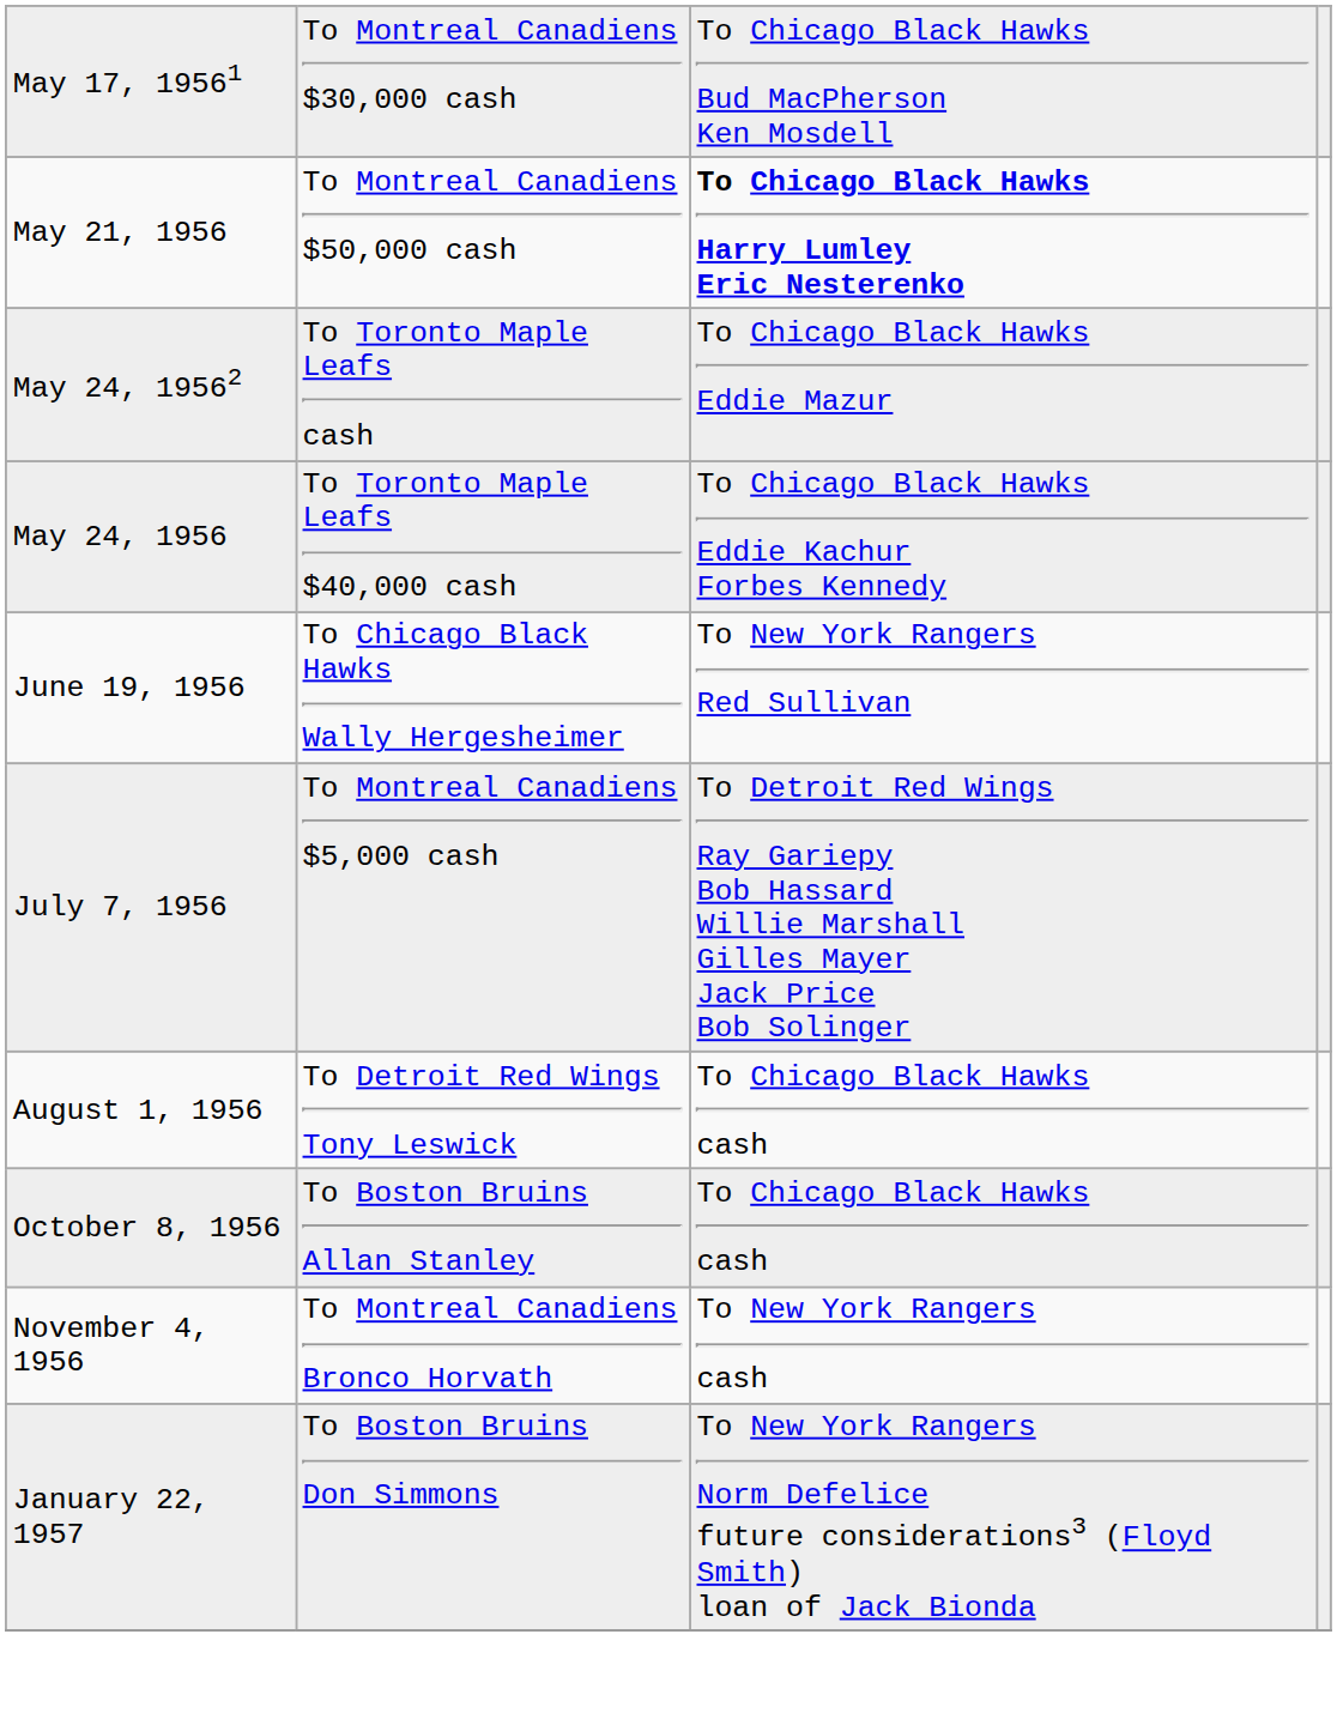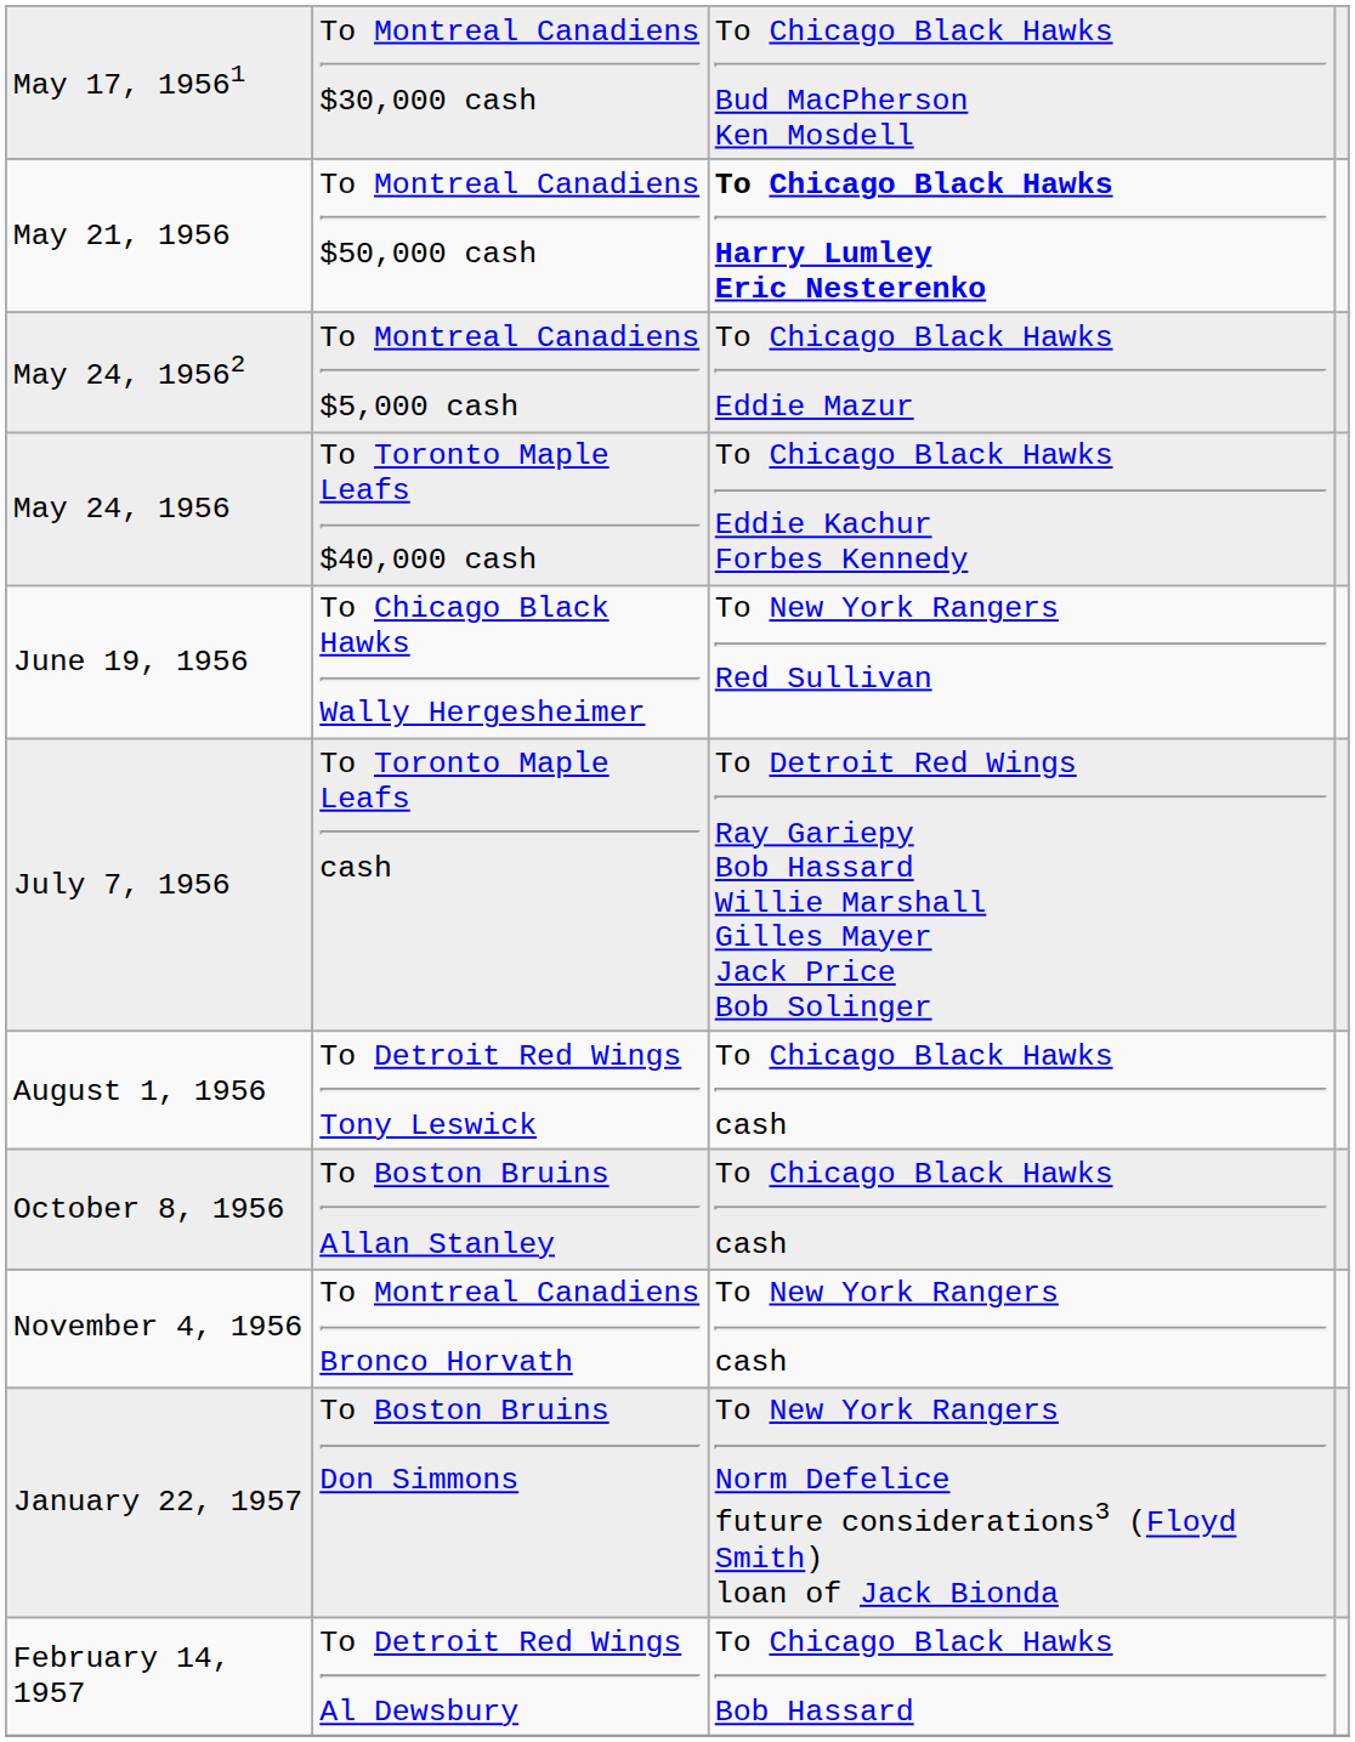 <table class="wikitable" style="border:1px solid #999999; width:580px;">
 <tr bgcolor="eeeeee">
 <td>May 17, 1956<sup>1</sup></td>
 <td valign="top">To <a href='#'>Montreal Canadiens</a><hr>$30,000 cash</td>
 <td valign="top">To <a href='#'>Chicago Black Hawks</a><hr><a href='#'>Bud MacPherson</a><br><a href='#'>Ken Mosdell</a></td>
 <td></td>
 </tr>
 <tr>
 <td>May 21, 1956</td>
 <td valign="top">To <a href='#'>Montreal Canadiens</a><hr>$50,000 cash</td>
 <td valign="top"><strong>To <a href='#'>Chicago Black Hawks</a><hr><a href='#'>Harry Lumley</a><br><a href='#'>Eric Nesterenko</a></strong></td>
 <td></td>
 </tr>
 <tr bgcolor="eeeeee">
 <td>May 24, 1956<sup>2</sup></td>
-<td valign="top">To <a href='#'>Toronto Maple Leafs</a><hr>cash</td>
+<td valign="top">To <a href='#'>Montreal Canadiens</a><hr>$5,000 cash</td>
 <td valign="top">To <a href='#'>Chicago Black Hawks</a><hr><a href='#'>Eddie Mazur</a></td>
 <td></td>
 </tr>
 <tr bgcolor="eeeeee">
 <td>May 24, 1956</td>
 <td valign="top">To <a href='#'>Toronto Maple Leafs</a><hr>$40,000 cash</td>
 <td valign="top">To <a href='#'>Chicago Black Hawks</a><hr><a href='#'>Eddie Kachur</a><br><a href='#'>Forbes Kennedy</a></td>
 <td></td>
 </tr>
 <tr>
 <td>June 19, 1956</td>
 <td valign="top">To <a href='#'>Chicago Black Hawks</a><hr><a href='#'>Wally Hergesheimer</a></td>
 <td valign="top">To <a href='#'>New York Rangers</a><hr><a href='#'>Red Sullivan</a></td>
 <td></td>
 </tr>
 <tr bgcolor="eeeeee">
 <td>July 7, 1956</td>
-<td valign="top">To <a href='#'>Montreal Canadiens</a><hr>$5,000 cash</td>
+<td valign="top">To <a href='#'>Toronto Maple Leafs</a><hr>cash</td>
 <td valign="top">To <a href='#'>Detroit Red Wings</a><hr><a href='#'>Ray Gariepy</a><br><a href='#'>Bob Hassard</a><br><a href='#'>Willie Marshall</a><br><a href='#'>Gilles Mayer</a><br><a href='#'>Jack Price</a><br><a href='#'>Bob Solinger</a></td>
 <td></td>
 </tr>
 <tr>
 <td>August 1, 1956</td>
 <td valign="top">To <a href='#'>Detroit Red Wings</a><hr><a href='#'>Tony Leswick</a></td>
 <td valign="top">To <a href='#'>Chicago Black Hawks</a><hr>cash</td>
 <td></td>
 </tr>
 <tr bgcolor="eeeeee">
 <td>October 8, 1956</td>
 <td valign="top">To <a href='#'>Boston Bruins</a><hr><a href='#'>Allan Stanley</a></td>
 <td valign="top">To <a href='#'>Chicago Black Hawks</a><hr>cash</td>
 <td></td>
 </tr>
 <tr>
 <td>November 4, 1956</td>
 <td valign="top">To <a href='#'>Montreal Canadiens</a><hr><a href='#'>Bronco Horvath</a></td>
 <td valign="top">To <a href='#'>New York Rangers</a><hr>cash</td>
 <td></td>
 </tr>
 <tr bgcolor="eeeeee">
 <td>January 22, 1957</td>
 <td valign="top">To <a href='#'>Boston Bruins</a><hr><a href='#'>Don Simmons</a></td>
 <td valign="top">To <a href='#'>New York Rangers</a><hr><a href='#'>Norm Defelice</a><br>future considerations<sup>3</sup> (<a href='#'>Floyd Smith</a>)<br>loan of <a href='#'>Jack Bionda</a></td>
 <td></td>
 </tr>
+<tr>
+<td>February 14, 1957</td>
+<td valign="top">To <a href='#'>Detroit Red Wings</a><hr><a href='#'>Al Dewsbury</a></td>
+<td valign="top">To <a href='#'>Chicago Black Hawks</a><hr><a href='#'>Bob Hassard</a></td>
+<td></td>
+</tr>
 <tr bgcolor="eeeeee">
 </tr>
 </table>
